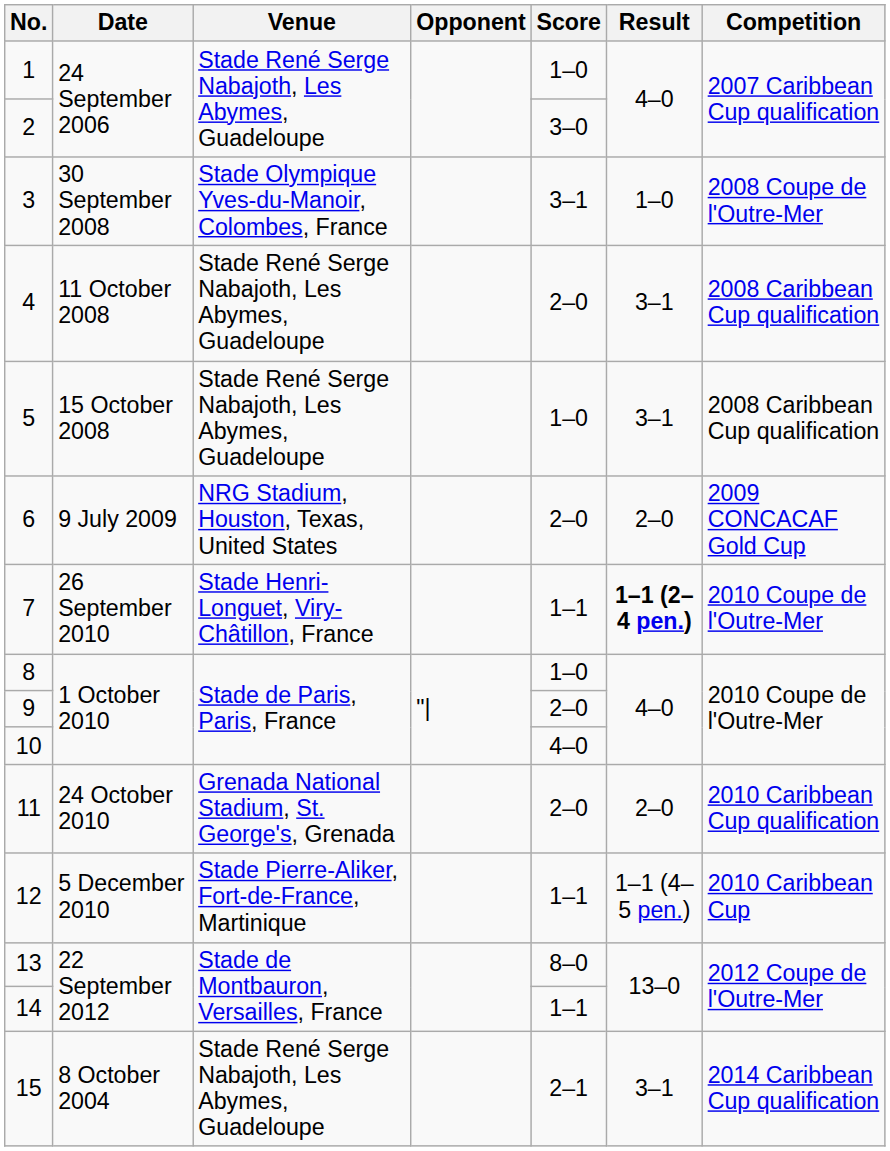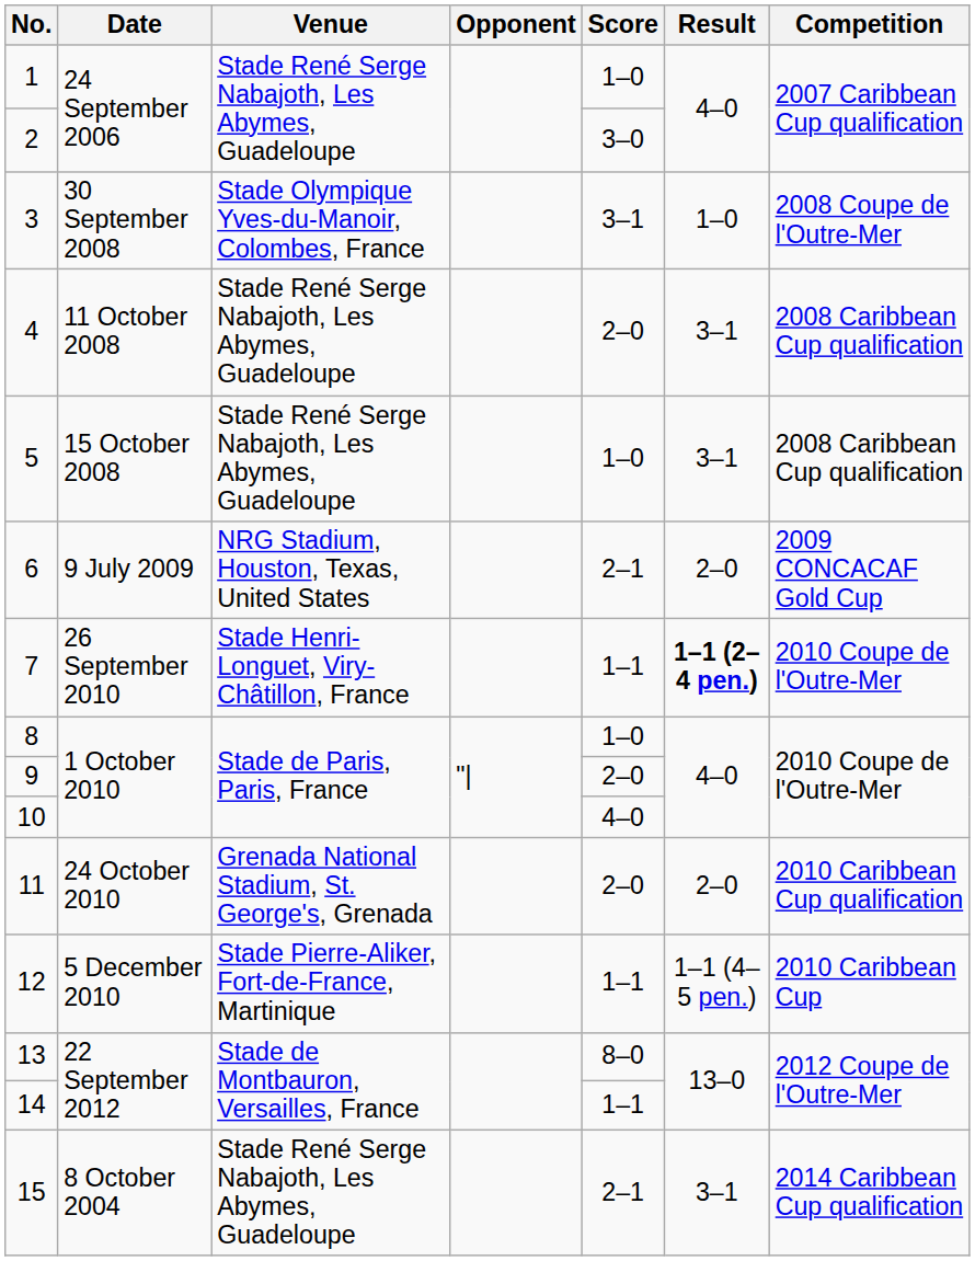 <table class="wikitable sortable">
 <tr>
 <th scope="col">No.</th>
 <th scope="col">Date</th>
 <th scope="col">Venue</th>
 <th scope="col">Opponent</th>
 <th scope="col">Score</th>
 <th scope="col">Result</th>
 <th scope="col">Competition</th>
 </tr>
 <tr>
 <td style="text-align:center">1</td>
 <td rowspan="2">24 September 2006</td>
 <td rowspan="2"><a href='#'>Stade René Serge Nabajoth</a>, <a href='#'>Les Abymes</a>, Guadeloupe</td>
 <td rowspan="2"></td>
 <td style="text-align:center">1–0</td>
 <td rowspan="2" style="text-align:center">4–0</td>
 <td rowspan="2"><a href='#'>2007 Caribbean Cup qualification</a></td>
 </tr>
 <tr>
 <td style="text-align:center">2</td>
 <td style="text-align:center">3–0</td>
 </tr>
 <tr>
 <td style="text-align:center">3</td>
 <td>30 September 2008</td>
 <td><a href='#'>Stade Olympique Yves-du-Manoir</a>, <a href='#'>Colombes</a>, France</td>
 <td></td>
 <td style="text-align:center">3–1</td>
 <td style="text-align:center">1–0</td>
 <td><a href='#'>2008 Coupe de l'Outre-Mer</a></td>
 </tr>
 <tr>
 <td style="text-align:center">4</td>
 <td>11 October 2008</td>
 <td>Stade René Serge Nabajoth, Les Abymes, Guadeloupe</td>
 <td></td>
 <td style="text-align:center">2–0</td>
 <td style="text-align:center">3–1</td>
 <td><a href='#'>2008 Caribbean Cup qualification</a></td>
 </tr>
 <tr>
 <td style="text-align:center">5</td>
 <td>15 October 2008</td>
 <td>Stade René Serge Nabajoth, Les Abymes, Guadeloupe</td>
 <td></td>
 <td style="text-align:center">1–0</td>
 <td style="text-align:center">3–1</td>
 <td>2008 Caribbean Cup qualification</td>
 </tr>
 <tr>
 <td style="text-align:center">6</td>
 <td>9 July 2009</td>
 <td><a href='#'>NRG Stadium</a>, <a href='#'>Houston</a>, Texas, United States</td>
 <td></td>
-<td style="text-align:center">2–0</td>
+<td style="text-align:center">2–1</td>
 <td style="text-align:center">2–0</td>
 <td><a href='#'>2009 CONCACAF Gold Cup</a></td>
 </tr>
 <tr>
 <td style="text-align:center">7</td>
 <td>26 September 2010</td>
 <td><a href='#'>Stade Henri-Longuet</a>, <a href='#'>Viry-Châtillon</a>, France</td>
 <td></td>
 <td style="text-align:center">1–1</td>
 <td style="text-align:center"><strong>1–1 (2–4 <a href='#'>pen.</a>)</strong></td>
 <td><a href='#'>2010 Coupe de l'Outre-Mer</a></td>
 </tr>
 <tr>
 <td style="text-align:center">8</td>
 <td rowspan="3">1 October 2010</td>
 <td rowspan="3"><a href='#'>Stade de Paris</a>, <a href='#'>Paris</a>, France</td>
 <td rowspan="3">"|</td>
 <td style="text-align:center">1–0</td>
 <td rowspan="3" style="text-align:center">4–0</td>
 <td rowspan="3">2010 Coupe de l'Outre-Mer</td>
 </tr>
 <tr>
 <td style="text-align:center">9</td>
 <td style="text-align:center">2–0</td>
 </tr>
 <tr>
 <td style="text-align:center">10</td>
 <td style="text-align:center">4–0</td>
 </tr>
 <tr>
 <td style="text-align:center">11</td>
 <td>24 October 2010</td>
 <td><a href='#'>Grenada National Stadium</a>, <a href='#'>St. George's</a>, Grenada</td>
 <td></td>
 <td style="text-align:center">2–0</td>
 <td style="text-align:center">2–0</td>
 <td><a href='#'>2010 Caribbean Cup qualification</a></td>
 </tr>
 <tr>
 <td style="text-align:center">12</td>
 <td>5 December 2010</td>
 <td><a href='#'>Stade Pierre-Aliker</a>, <a href='#'>Fort-de-France</a>, Martinique</td>
 <td></td>
 <td style="text-align:center">1–1</td>
 <td style="text-align:center">1–1 (4–5 <a href='#'>pen.</a>)</td>
 <td><a href='#'>2010 Caribbean Cup</a></td>
 </tr>
 <tr>
 <td style="text-align:center">13</td>
 <td rowspan="2">22 September 2012</td>
 <td rowspan="2"><a href='#'>Stade de Montbauron</a>, <a href='#'>Versailles</a>, France</td>
 <td rowspan="2"></td>
 <td style="text-align:center">8–0</td>
 <td rowspan="2" style="text-align:center">13–0</td>
 <td rowspan="2"><a href='#'>2012 Coupe de l'Outre-Mer</a></td>
 </tr>
 <tr>
 <td style="text-align:center">14</td>
 <td style="text-align:center">1–1</td>
 </tr>
 <tr>
 <td style="text-align:center">15</td>
 <td>8 October 2004</td>
 <td>Stade René Serge Nabajoth, Les Abymes, Guadeloupe</td>
 <td></td>
 <td style="text-align:center">2–1</td>
 <td style="text-align:center">3–1</td>
 <td><a href='#'>2014 Caribbean Cup qualification</a></td>
 </tr>
 </table>
